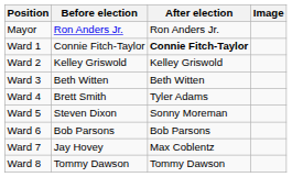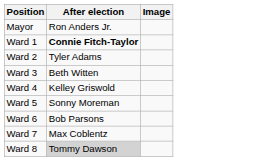 <table class="wikitable">
 <tr>
 <th>Position</th>
-<th>Before election</th>
 <th>After election</th>
 <th>Image</th>
 </tr>
 <tr>
 <td>Mayor</td>
-<td><a href='#'>Ron Anders Jr.</a></td>
 <td>Ron Anders Jr.</td>
 <td></td>
 </tr>
 <tr>
 <td>Ward 1</td>
-<td>Connie Fitch-Taylor</td>
 <td><strong>Connie Fitch-Taylor</strong></td>
 <td></td>
 </tr>
 <tr>
 <td>Ward 2</td>
-<td>Kelley Griswold</td>
-<td>Kelley Griswold</td>
+<td>Tyler Adams</td>
 <td></td>
 </tr>
 <tr>
 <td>Ward 3</td>
 <td>Beth Witten</td>
-<td>Beth Witten</td>
 <td></td>
 </tr>
 <tr>
 <td>Ward 4</td>
-<td>Brett Smith</td>
-<td>Tyler Adams</td>
+<td>Kelley Griswold</td>
 <td></td>
 </tr>
 <tr>
 <td>Ward 5</td>
-<td>Steven Dixon</td>
 <td>Sonny Moreman</td>
 <td></td>
 </tr>
 <tr>
 <td>Ward 6</td>
 <td>Bob Parsons</td>
-<td>Bob Parsons</td>
 <td></td>
 </tr>
 <tr>
 <td>Ward 7</td>
-<td>Jay Hovey</td>
 <td>Max Coblentz</td>
 <td></td>
 </tr>
 <tr>
 <td>Ward 8</td>
-<td>Tommy Dawson</td>
-<td>Tommy Dawson</td>
+<td style="background: lightgrey;">Tommy Dawson</td>
 <td></td>
 </tr>
 </table>
